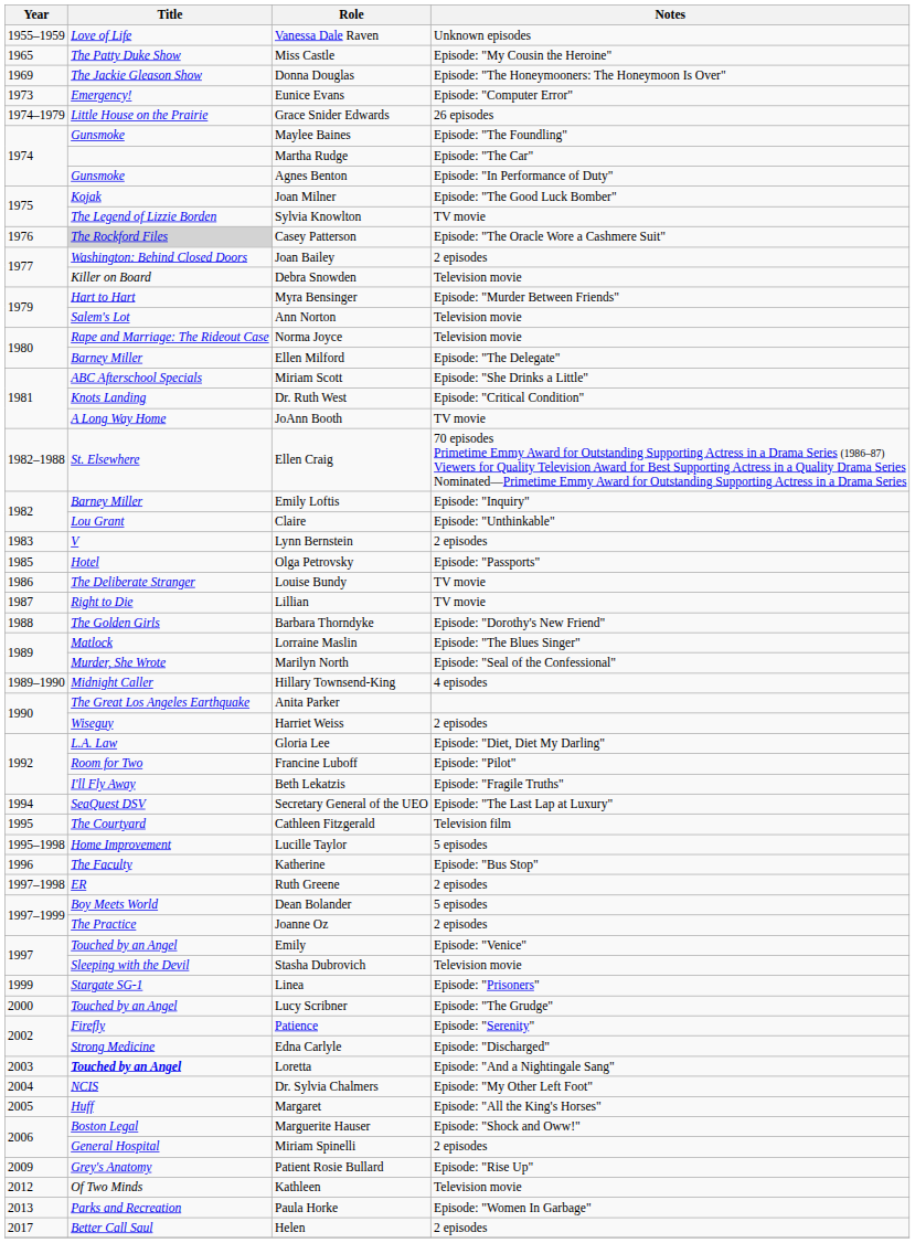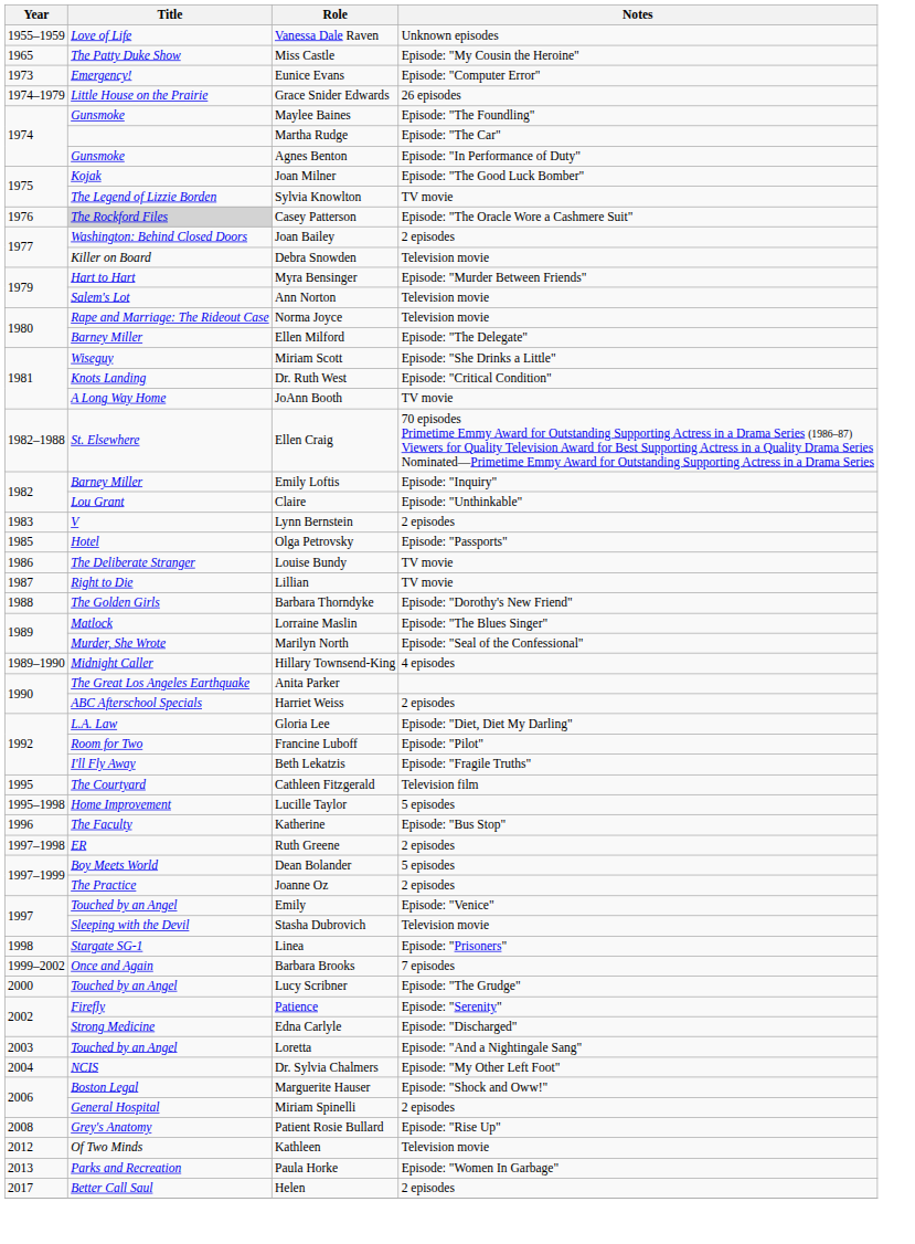 <table class="wikitable sortable">
 <tr>
 <th>Year</th>
 <th>Title</th>
 <th>Role</th>
 <th class="unsortable">Notes</th>
 </tr>
 <tr>
 <td>1955–1959</td>
 <td><em><a href='#'>Love of Life</a></em></td>
 <td><a href='#'>Vanessa Dale</a> Raven</td>
 <td>Unknown episodes</td>
 </tr>
 <tr>
 <td>1965</td>
 <td><em><a href='#'>The Patty Duke Show</a></em></td>
 <td>Miss Castle</td>
 <td>Episode: "My Cousin the Heroine"</td>
-</tr>
-<tr>
-<td>1969</td>
-<td><em><a href='#'>The Jackie Gleason Show</a></em></td>
-<td>Donna Douglas</td>
-<td>Episode: "The Honeymooners: The Honeymoon Is Over"</td>
 </tr>
 <tr>
 <td>1973</td>
 <td><em><a href='#'>Emergency!</a></em></td>
 <td>Eunice Evans</td>
 <td>Episode: "Computer Error"</td>
 </tr>
 <tr>
 <td>1974–1979</td>
 <td><em><a href='#'>Little House on the Prairie</a></em></td>
 <td>Grace Snider Edwards</td>
 <td>26 episodes</td>
 </tr>
 <tr>
 <td rowspan="3">1974</td>
 <td><em><a href='#'>Gunsmoke</a></em></td>
 <td>Maylee Baines</td>
 <td>Episode: "The Foundling"</td>
 </tr>
 <tr>
 <td><em></em></td>
 <td>Martha Rudge</td>
 <td>Episode: "The Car"</td>
 </tr>
 <tr>
 <td><em><a href='#'>Gunsmoke</a></em></td>
 <td>Agnes Benton</td>
 <td>Episode: "In Performance of Duty"</td>
 </tr>
 <tr>
 <td rowspan="2">1975</td>
 <td><em><a href='#'>Kojak</a></em></td>
 <td>Joan Milner</td>
 <td>Episode: "The Good Luck Bomber"</td>
 </tr>
 <tr>
 <td><em><a href='#'>The Legend of Lizzie Borden</a></em></td>
 <td>Sylvia Knowlton</td>
 <td>TV movie</td>
 </tr>
 <tr>
 <td>1976</td>
 <td style="background: lightgrey;"><em><a href='#'>The Rockford Files</a></em></td>
 <td>Casey Patterson</td>
 <td>Episode: "The Oracle Wore a Cashmere Suit"</td>
 </tr>
 <tr>
 <td rowspan="2">1977</td>
 <td><em><a href='#'>Washington: Behind Closed Doors</a></em></td>
 <td>Joan Bailey</td>
 <td>2 episodes</td>
 </tr>
 <tr>
 <td><em>Killer on Board</em></td>
 <td>Debra Snowden</td>
 <td>Television movie</td>
 </tr>
 <tr>
 <td rowspan="2">1979</td>
 <td><em><a href='#'>Hart to Hart</a></em></td>
 <td>Myra Bensinger</td>
 <td>Episode: "Murder Between Friends"</td>
 </tr>
 <tr>
 <td><em><a href='#'>Salem's Lot</a></em></td>
 <td>Ann Norton</td>
 <td>Television movie</td>
 </tr>
 <tr>
 <td rowspan="2">1980</td>
 <td><em><a href='#'>Rape and Marriage: The Rideout Case</a></em></td>
 <td>Norma Joyce</td>
 <td>Television movie</td>
 </tr>
 <tr>
 <td><em><a href='#'>Barney Miller</a></em></td>
 <td>Ellen Milford</td>
 <td>Episode: "The Delegate"</td>
 </tr>
 <tr>
 <td rowspan="3">1981</td>
-<td><em><a href='#'>ABC Afterschool Specials</a></em></td>
+<td><em><a href='#'>Wiseguy</a></em></td>
 <td>Miriam Scott</td>
 <td>Episode: "She Drinks a Little"</td>
 </tr>
 <tr>
 <td><em><a href='#'>Knots Landing</a></em></td>
 <td>Dr. Ruth West</td>
 <td>Episode: "Critical Condition"</td>
 </tr>
 <tr>
 <td><em><a href='#'>A Long Way Home</a></em></td>
 <td>JoAnn Booth</td>
 <td>TV movie</td>
 </tr>
 <tr>
 <td>1982–1988</td>
 <td><em><a href='#'>St. Elsewhere</a></em></td>
 <td>Ellen Craig</td>
 <td>70 episodes<br><a href='#'>Primetime Emmy Award for Outstanding Supporting Actress in a Drama Series</a> <small>(1986–87)</small><br><a href='#'>Viewers for Quality Television Award for Best Supporting Actress in a Quality Drama Series</a><br>Nominated—<a href='#'>Primetime Emmy Award for Outstanding Supporting Actress in a Drama Series</a></td>
 </tr>
 <tr>
 <td rowspan="2">1982</td>
 <td><em><a href='#'>Barney Miller</a></em></td>
 <td>Emily Loftis</td>
 <td>Episode: "Inquiry"</td>
 </tr>
 <tr>
 <td><em><a href='#'>Lou Grant</a></em></td>
 <td>Claire</td>
 <td>Episode: "Unthinkable"</td>
 </tr>
 <tr>
 <td>1983</td>
 <td><em><a href='#'>V</a></em></td>
 <td>Lynn Bernstein</td>
 <td>2 episodes</td>
 </tr>
 <tr>
 <td>1985</td>
 <td><em><a href='#'>Hotel</a></em></td>
 <td>Olga Petrovsky</td>
 <td>Episode: "Passports"</td>
 </tr>
 <tr>
 <td>1986</td>
 <td><em><a href='#'>The Deliberate Stranger</a></em></td>
 <td>Louise Bundy</td>
 <td>TV movie</td>
 </tr>
 <tr>
 <td>1987</td>
 <td><em><a href='#'>Right to Die</a></em></td>
 <td>Lillian</td>
 <td>TV movie</td>
 </tr>
 <tr>
 <td>1988</td>
 <td><em><a href='#'>The Golden Girls</a></em></td>
 <td>Barbara Thorndyke</td>
 <td>Episode: "Dorothy's New Friend"</td>
 </tr>
 <tr>
 <td rowspan="2">1989</td>
 <td><em><a href='#'>Matlock</a></em></td>
 <td>Lorraine Maslin</td>
 <td>Episode: "The Blues Singer"</td>
 </tr>
 <tr>
 <td><em><a href='#'>Murder, She Wrote</a></em></td>
 <td>Marilyn North</td>
 <td>Episode: "Seal of the Confessional"</td>
 </tr>
 <tr>
 <td>1989–1990</td>
 <td><em><a href='#'>Midnight Caller</a></em></td>
 <td>Hillary Townsend-King</td>
 <td>4 episodes</td>
 </tr>
 <tr>
 <td rowspan="2">1990</td>
 <td><em><a href='#'>The Great Los Angeles Earthquake</a></em></td>
 <td>Anita Parker</td>
 <td></td>
 </tr>
 <tr>
-<td><em><a href='#'>Wiseguy</a></em></td>
+<td><em><a href='#'>ABC Afterschool Specials</a></em></td>
 <td>Harriet Weiss</td>
 <td>2 episodes</td>
 </tr>
 <tr>
 <td rowspan="3">1992</td>
 <td><em><a href='#'>L.A. Law</a></em></td>
 <td>Gloria Lee</td>
 <td>Episode: "Diet, Diet My Darling"</td>
 </tr>
 <tr>
 <td><em><a href='#'>Room for Two</a></em></td>
 <td>Francine Luboff</td>
 <td>Episode: "Pilot"</td>
 </tr>
 <tr>
 <td><em><a href='#'>I'll Fly Away</a></em></td>
 <td>Beth Lekatzis</td>
 <td>Episode: "Fragile Truths"</td>
-</tr>
-<tr>
-<td>1994</td>
-<td><em><a href='#'>SeaQuest DSV</a></em></td>
-<td>Secretary General of the UEO</td>
-<td>Episode: "The Last Lap at Luxury"</td>
 </tr>
 <tr>
 <td>1995</td>
 <td><em><a href='#'>The Courtyard</a></em></td>
 <td>Cathleen Fitzgerald</td>
 <td>Television film</td>
 </tr>
 <tr>
 <td>1995–1998</td>
 <td><em><a href='#'>Home Improvement</a></em></td>
 <td>Lucille Taylor</td>
 <td>5 episodes</td>
 </tr>
 <tr>
 <td>1996</td>
 <td><em><a href='#'>The Faculty</a></em></td>
 <td>Katherine</td>
 <td>Episode: "Bus Stop"</td>
 </tr>
 <tr>
 <td>1997–1998</td>
 <td><em><a href='#'>ER</a></em></td>
 <td>Ruth Greene</td>
 <td>2 episodes</td>
 </tr>
 <tr>
 <td rowspan="2">1997–1999</td>
 <td><em><a href='#'>Boy Meets World</a></em></td>
 <td>Dean Bolander</td>
 <td>5 episodes</td>
 </tr>
 <tr>
 <td><em><a href='#'>The Practice</a></em></td>
 <td>Joanne Oz</td>
 <td>2 episodes</td>
 </tr>
 <tr>
 <td rowspan="2">1997</td>
 <td><em><a href='#'>Touched by an Angel</a></em></td>
 <td>Emily</td>
 <td>Episode: "Venice"</td>
 </tr>
 <tr>
 <td><em><a href='#'>Sleeping with the Devil</a></em></td>
 <td>Stasha Dubrovich</td>
 <td>Television movie</td>
 </tr>
 <tr>
-<td>1999</td>
+<td>1998</td>
 <td><em><a href='#'>Stargate SG-1</a></em></td>
 <td>Linea</td>
 <td>Episode: "<a href='#'>Prisoners</a>"</td>
+</tr>
+<tr>
+<td>1999–2002</td>
+<td><em><a href='#'>Once and Again</a></em></td>
+<td>Barbara Brooks</td>
+<td>7 episodes</td>
 </tr>
 <tr>
 <td>2000</td>
 <td><em><a href='#'>Touched by an Angel</a></em></td>
 <td>Lucy Scribner</td>
 <td>Episode: "The Grudge"</td>
 </tr>
 <tr>
 <td rowspan="2">2002</td>
 <td><em><a href='#'>Firefly</a></em></td>
 <td><a href='#'>Patience</a></td>
 <td>Episode: "<a href='#'>Serenity</a>"</td>
 </tr>
 <tr>
 <td><em><a href='#'>Strong Medicine</a></em></td>
 <td>Edna Carlyle</td>
 <td>Episode: "Discharged"</td>
 </tr>
 <tr>
 <td>2003</td>
-<td><strong><em><a href='#'>Touched by an Angel</a></em></strong></td>
+<td><em><a href='#'>Touched by an Angel</a></em></td>
 <td>Loretta</td>
 <td>Episode: "And a Nightingale Sang"</td>
 </tr>
 <tr>
 <td>2004</td>
 <td><em><a href='#'>NCIS</a></em></td>
 <td>Dr. Sylvia Chalmers</td>
 <td>Episode: "My Other Left Foot"</td>
-</tr>
-<tr>
-<td>2005</td>
-<td><em><a href='#'>Huff</a></em></td>
-<td>Margaret</td>
-<td>Episode: "All the King's Horses"</td>
 </tr>
 <tr>
 <td rowspan="2">2006</td>
 <td><em><a href='#'>Boston Legal</a></em></td>
 <td>Marguerite Hauser</td>
 <td>Episode: "Shock and Oww!"</td>
 </tr>
 <tr>
 <td><em><a href='#'>General Hospital</a></em></td>
 <td>Miriam Spinelli</td>
 <td>2 episodes</td>
 </tr>
 <tr>
-<td>2009</td>
+<td>2008</td>
 <td><em><a href='#'>Grey's Anatomy</a></em></td>
 <td>Patient Rosie Bullard</td>
 <td>Episode: "Rise Up"</td>
 </tr>
 <tr>
 <td>2012</td>
 <td><em>Of Two Minds</em></td>
 <td>Kathleen</td>
 <td>Television movie</td>
 </tr>
 <tr>
 <td>2013</td>
 <td><em><a href='#'>Parks and Recreation</a></em></td>
 <td>Paula Horke</td>
 <td>Episode: "Women In Garbage"</td>
 </tr>
 <tr>
 <td>2017</td>
 <td><em><a href='#'>Better Call Saul</a></em></td>
 <td>Helen</td>
 <td>2 episodes</td>
 </tr>
 <tr>
 </tr>
 </table>
